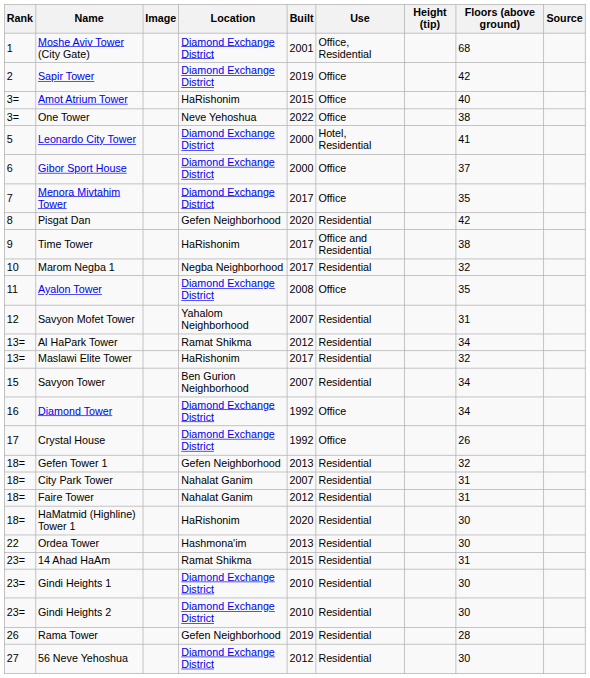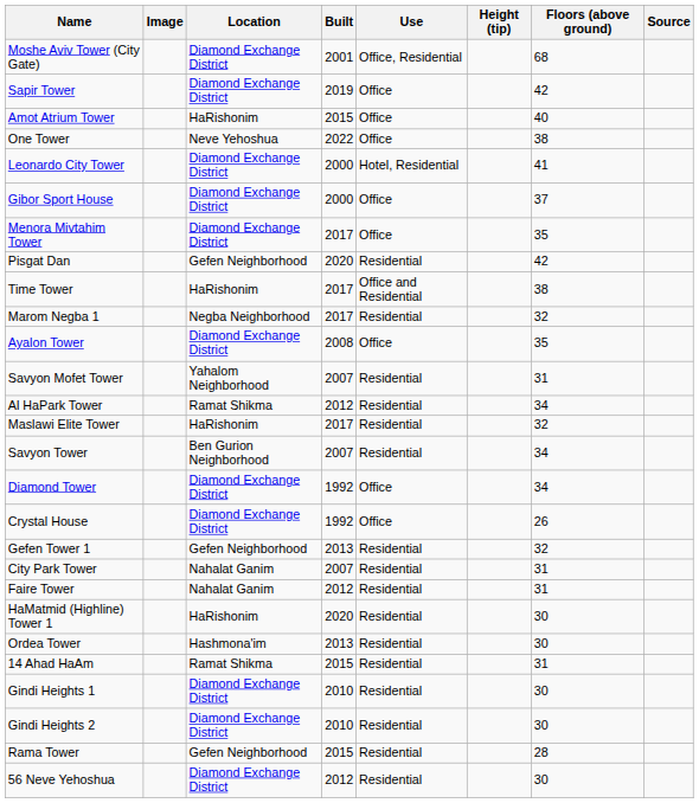 <table class="wikitable sortable">
 <tr>
-<th>Rank</th>
 <th>Name</th>
 <th>Image</th>
 <th>Location</th>
 <th>Built</th>
 <th>Use</th>
 <th>Height (tip)</th>
 <th>Floors (above ground)</th>
 <th>Source</th>
 </tr>
 <tr>
-<td>1</td>
 <td><a href='#'>Moshe Aviv Tower</a> (City Gate)</td>
 <td></td>
 <td><a href='#'>Diamond Exchange District</a></td>
 <td>2001</td>
 <td>Office, Residential</td>
 <td></td>
 <td>68</td>
 <td></td>
 </tr>
 <tr>
-<td>2</td>
 <td><a href='#'>Sapir Tower</a></td>
 <td></td>
 <td><a href='#'>Diamond Exchange District</a></td>
 <td>2019</td>
 <td>Office</td>
 <td></td>
 <td>42</td>
 <td></td>
 </tr>
 <tr>
-<td>3=</td>
 <td><a href='#'>Amot Atrium Tower</a></td>
 <td></td>
 <td>HaRishonim</td>
 <td>2015</td>
 <td>Office</td>
 <td></td>
 <td>40</td>
 <td></td>
 </tr>
 <tr>
-<td>3=</td>
 <td>One Tower</td>
 <td></td>
 <td>Neve Yehoshua</td>
 <td>2022</td>
 <td>Office</td>
 <td></td>
 <td>38</td>
 <td></td>
 </tr>
 <tr>
-<td>5</td>
 <td><a href='#'>Leonardo City Tower</a></td>
 <td></td>
 <td><a href='#'>Diamond Exchange District</a></td>
 <td>2000</td>
 <td>Hotel, Residential</td>
 <td></td>
 <td>41</td>
 <td></td>
 </tr>
 <tr>
-<td>6</td>
 <td><a href='#'>Gibor Sport House</a></td>
 <td></td>
 <td><a href='#'>Diamond Exchange District</a></td>
 <td>2000</td>
 <td>Office</td>
 <td></td>
 <td>37</td>
 <td></td>
 </tr>
 <tr>
-<td>7</td>
 <td><a href='#'>Menora Mivtahim Tower</a></td>
 <td></td>
 <td><a href='#'>Diamond Exchange District</a></td>
 <td>2017</td>
 <td>Office</td>
 <td></td>
 <td>35</td>
 <td></td>
 </tr>
 <tr>
-<td>8</td>
 <td>Pisgat Dan</td>
 <td></td>
 <td>Gefen Neighborhood</td>
 <td>2020</td>
 <td>Residential</td>
 <td></td>
 <td>42</td>
 <td></td>
 </tr>
 <tr>
-<td>9</td>
 <td>Time Tower</td>
 <td></td>
 <td>HaRishonim</td>
 <td>2017</td>
 <td>Office and Residential</td>
 <td></td>
 <td>38</td>
 <td></td>
 </tr>
 <tr>
-<td>10</td>
 <td>Marom Negba 1</td>
 <td></td>
 <td>Negba Neighborhood</td>
 <td>2017</td>
 <td>Residential</td>
 <td></td>
 <td>32</td>
 <td></td>
 </tr>
 <tr>
-<td>11</td>
 <td><a href='#'>Ayalon Tower</a></td>
 <td></td>
 <td><a href='#'>Diamond Exchange District</a></td>
 <td>2008</td>
 <td>Office</td>
 <td></td>
 <td>35</td>
 <td></td>
 </tr>
 <tr>
-<td>12</td>
 <td>Savyon Mofet Tower</td>
 <td></td>
 <td>Yahalom Neighborhood</td>
 <td>2007</td>
 <td>Residential</td>
 <td></td>
 <td>31</td>
 <td></td>
 </tr>
 <tr>
-<td>13=</td>
 <td>Al HaPark Tower</td>
 <td></td>
 <td>Ramat Shikma</td>
 <td>2012</td>
 <td>Residential</td>
 <td></td>
 <td>34</td>
 <td></td>
 </tr>
 <tr>
-<td>13=</td>
 <td>Maslawi Elite Tower</td>
 <td></td>
 <td>HaRishonim</td>
 <td>2017</td>
 <td>Residential</td>
 <td></td>
 <td>32</td>
 <td></td>
 </tr>
 <tr>
-<td>15</td>
 <td>Savyon Tower</td>
 <td></td>
 <td>Ben Gurion Neighborhood</td>
 <td>2007</td>
 <td>Residential</td>
 <td></td>
 <td>34</td>
 <td></td>
 </tr>
 <tr>
-<td>16</td>
 <td><a href='#'>Diamond Tower</a></td>
 <td></td>
 <td><a href='#'>Diamond Exchange District</a></td>
 <td>1992</td>
 <td>Office</td>
 <td></td>
 <td>34</td>
 <td></td>
 </tr>
 <tr>
-<td>17</td>
 <td>Crystal House</td>
 <td></td>
 <td><a href='#'>Diamond Exchange District</a></td>
 <td>1992</td>
 <td>Office</td>
 <td></td>
 <td>26</td>
 <td></td>
 </tr>
 <tr>
-<td>18=</td>
 <td>Gefen Tower 1</td>
 <td></td>
 <td>Gefen Neighborhood</td>
 <td>2013</td>
 <td>Residential</td>
 <td></td>
 <td>32</td>
 <td></td>
 </tr>
 <tr>
-<td>18=</td>
 <td>City Park Tower</td>
 <td></td>
 <td>Nahalat Ganim</td>
 <td>2007</td>
 <td>Residential</td>
 <td></td>
 <td>31</td>
 <td></td>
 </tr>
 <tr>
-<td>18=</td>
 <td>Faire Tower</td>
 <td></td>
 <td>Nahalat Ganim</td>
 <td>2012</td>
 <td>Residential</td>
 <td></td>
 <td>31</td>
 <td></td>
 </tr>
 <tr>
-<td>18=</td>
 <td>HaMatmid (Highline) Tower 1</td>
 <td></td>
 <td>HaRishonim</td>
 <td>2020</td>
 <td>Residential</td>
 <td></td>
 <td>30</td>
 <td></td>
 </tr>
 <tr>
-<td>22</td>
 <td>Ordea Tower</td>
 <td></td>
 <td>Hashmona'im</td>
 <td>2013</td>
 <td>Residential</td>
 <td></td>
 <td>30</td>
 <td></td>
 </tr>
 <tr>
-<td>23=</td>
 <td>14 Ahad HaAm</td>
 <td></td>
 <td>Ramat Shikma</td>
 <td>2015</td>
 <td>Residential</td>
 <td></td>
 <td>31</td>
 <td></td>
 </tr>
 <tr>
-<td>23=</td>
 <td>Gindi Heights 1</td>
 <td></td>
 <td><a href='#'>Diamond Exchange District</a></td>
 <td>2010</td>
 <td>Residential</td>
 <td></td>
 <td>30</td>
 <td></td>
 </tr>
 <tr>
-<td>23=</td>
 <td>Gindi Heights 2</td>
 <td></td>
 <td><a href='#'>Diamond Exchange District</a></td>
 <td>2010</td>
 <td>Residential</td>
 <td></td>
 <td>30</td>
 <td></td>
 </tr>
 <tr>
-<td>26</td>
 <td>Rama Tower</td>
 <td></td>
 <td>Gefen Neighborhood</td>
-<td>2019</td>
+<td>2015</td>
 <td>Residential</td>
 <td></td>
 <td>28</td>
 <td></td>
 </tr>
 <tr>
-<td>27</td>
 <td>56 Neve Yehoshua</td>
 <td></td>
 <td><a href='#'>Diamond Exchange District</a></td>
 <td>2012</td>
 <td>Residential</td>
 <td></td>
 <td>30</td>
 <td></td>
 </tr>
 </table>
